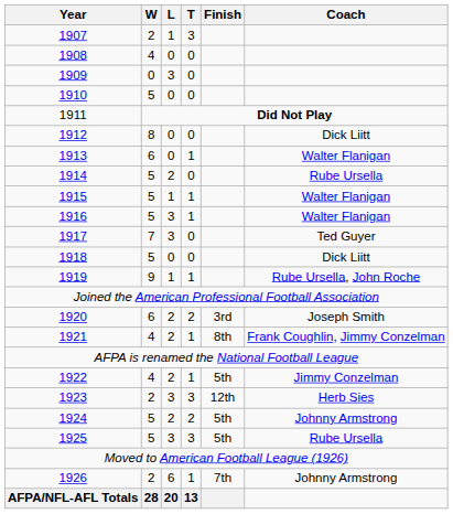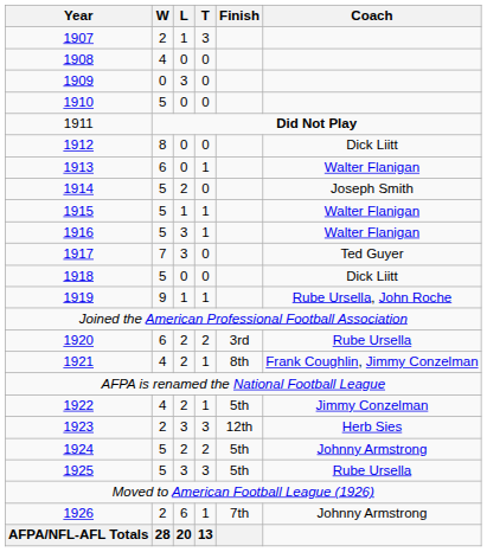 <table class="wikitable" style="text-align:center">
 <tr>
 <th>Year</th>
 <th>W</th>
 <th>L</th>
 <th>T</th>
 <th>Finish</th>
 <th>Coach</th>
 </tr>
 <tr>
 <td><a href='#'>1907</a></td>
 <td>2</td>
 <td>1</td>
 <td>3</td>
 <td></td>
 <td></td>
 </tr>
 <tr>
 <td><a href='#'>1908</a></td>
 <td>4</td>
 <td>0</td>
 <td>0</td>
 <td></td>
 <td></td>
 </tr>
 <tr>
 <td><a href='#'>1909</a></td>
 <td>0</td>
 <td>3</td>
 <td>0</td>
 <td></td>
 <td></td>
 </tr>
 <tr>
 <td><a href='#'>1910</a></td>
 <td>5</td>
 <td>0</td>
 <td>0</td>
 <td></td>
 <td></td>
 </tr>
 <tr>
 <td>1911</td>
 <td colspan="5"><strong>Did Not Play</strong></td>
 </tr>
 <tr>
 <td><a href='#'>1912</a></td>
 <td>8</td>
 <td>0</td>
 <td>0</td>
 <td></td>
 <td>Dick Liitt</td>
 </tr>
 <tr>
 <td><a href='#'>1913</a></td>
 <td>6</td>
 <td>0</td>
 <td>1</td>
 <td></td>
 <td><a href='#'>Walter Flanigan</a></td>
 </tr>
 <tr>
 <td><a href='#'>1914</a></td>
 <td>5</td>
 <td>2</td>
 <td>0</td>
 <td></td>
-<td><a href='#'>Rube Ursella</a></td>
+<td>Joseph Smith</td>
 </tr>
 <tr>
 <td><a href='#'>1915</a></td>
 <td>5</td>
 <td>1</td>
 <td>1</td>
 <td></td>
 <td><a href='#'>Walter Flanigan</a></td>
 </tr>
 <tr>
 <td><a href='#'>1916</a></td>
 <td>5</td>
 <td>3</td>
 <td>1</td>
 <td></td>
 <td><a href='#'>Walter Flanigan</a></td>
 </tr>
 <tr>
 <td><a href='#'>1917</a></td>
 <td>7</td>
 <td>3</td>
 <td>0</td>
 <td></td>
 <td>Ted Guyer</td>
 </tr>
 <tr>
 <td><a href='#'>1918</a></td>
 <td>5</td>
 <td>0</td>
 <td>0</td>
 <td></td>
 <td>Dick Liitt</td>
 </tr>
 <tr>
 <td><a href='#'>1919</a></td>
 <td>9</td>
 <td>1</td>
 <td>1</td>
 <td></td>
 <td><a href='#'>Rube Ursella</a>, <a href='#'>John Roche</a></td>
 </tr>
 <tr>
 <td colspan="6"><em>Joined the <a href='#'>American Professional Football Association</a></em></td>
 </tr>
 <tr>
 <td><a href='#'>1920</a></td>
 <td>6</td>
 <td>2</td>
 <td>2</td>
 <td>3rd</td>
-<td>Joseph Smith</td>
+<td><a href='#'>Rube Ursella</a></td>
 </tr>
 <tr>
 <td><a href='#'>1921</a></td>
 <td>4</td>
 <td>2</td>
 <td>1</td>
 <td>8th</td>
 <td><a href='#'>Frank Coughlin</a>, <a href='#'>Jimmy Conzelman</a></td>
 </tr>
 <tr>
 <td colspan="6"><em>AFPA is renamed the <a href='#'>National Football League</a></em></td>
 </tr>
 <tr>
 <td><a href='#'>1922</a></td>
 <td>4</td>
 <td>2</td>
 <td>1</td>
 <td>5th</td>
 <td><a href='#'>Jimmy Conzelman</a></td>
 </tr>
 <tr>
 <td><a href='#'>1923</a></td>
 <td>2</td>
 <td>3</td>
 <td>3</td>
 <td>12th</td>
 <td><a href='#'>Herb Sies</a></td>
 </tr>
 <tr>
 <td><a href='#'>1924</a></td>
 <td>5</td>
 <td>2</td>
 <td>2</td>
 <td>5th</td>
 <td><a href='#'>Johnny Armstrong</a></td>
 </tr>
 <tr>
 <td><a href='#'>1925</a></td>
 <td>5</td>
 <td>3</td>
 <td>3</td>
 <td>5th</td>
 <td><a href='#'>Rube Ursella</a></td>
 </tr>
 <tr>
 <td colspan="6"><em>Moved to <a href='#'>American Football League (1926)</a></em></td>
 </tr>
 <tr>
 <td><a href='#'>1926</a></td>
 <td>2</td>
 <td>6</td>
 <td>1</td>
 <td>7th</td>
 <td>Johnny Armstrong</td>
 </tr>
 <tr>
 <th>AFPA/NFL-AFL Totals</th>
 <th>28</th>
 <th>20</th>
 <th>13</th>
 <th></th>
 <td colspan="2"></td>
 </tr>
 </table>
